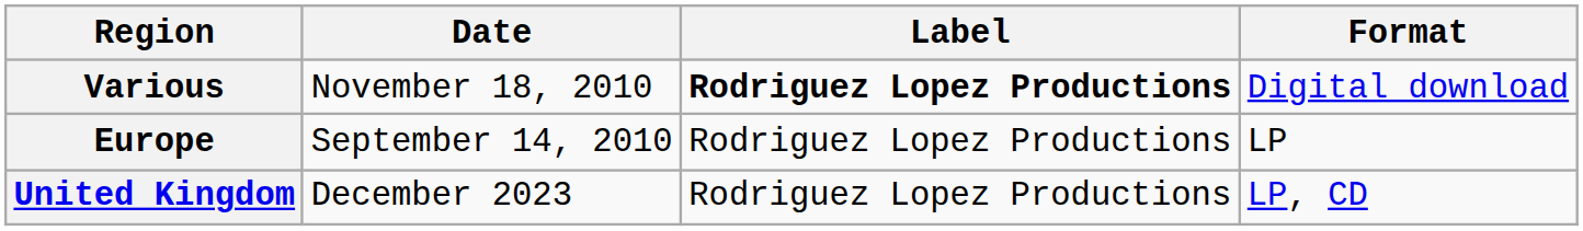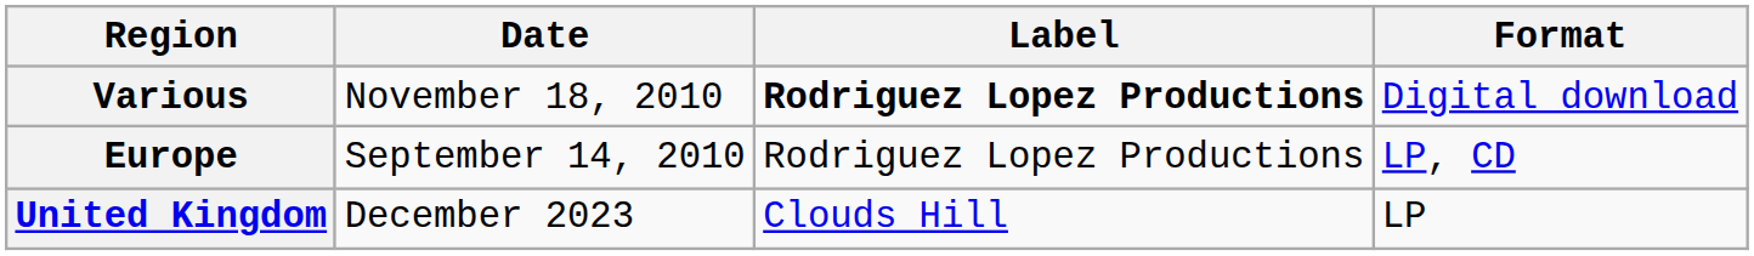 <table class="wikitable plainrowheaders">
 <tr>
 <th>Region</th>
 <th>Date</th>
 <th>Label</th>
 <th>Format</th>
 </tr>
 <tr>
 <th scope="row">Various</th>
 <td>November 18, 2010</td>
 <td><strong>Rodriguez Lopez Productions</strong></td>
 <td><a href='#'>Digital download</a></td>
 </tr>
 <tr>
 <th scope="row">Europe</th>
 <td>September 14, 2010</td>
 <td>Rodriguez Lopez Productions</td>
-<td>LP</td>
+<td><a href='#'>LP</a>, <a href='#'>CD</a></td>
 </tr>
 <tr>
 <th scope="row"><a href='#'>United Kingdom</a></th>
 <td>December 2023</td>
-<td>Rodriguez Lopez Productions</td>
-<td><a href='#'>LP</a>, <a href='#'>CD</a></td>
+<td><a href='#'>Clouds Hill</a></td>
+<td>LP</td>
 </tr>
 </table>
